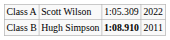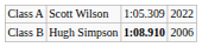 <table class="wikitable">
 <tr>
 <td>Class A</td>
 <td>Scott Wilson</td>
 <td align="center">1:05.309</td>
 <td align="center">2022</td>
 </tr>
 <tr>
 <td>Class B</td>
 <td>Hugh Simpson</td>
 <td align="center"><strong>1:08.910</strong></td>
-<td align="center">2011</td>
+<td align="center">2006</td>
 </tr>
 </table>
